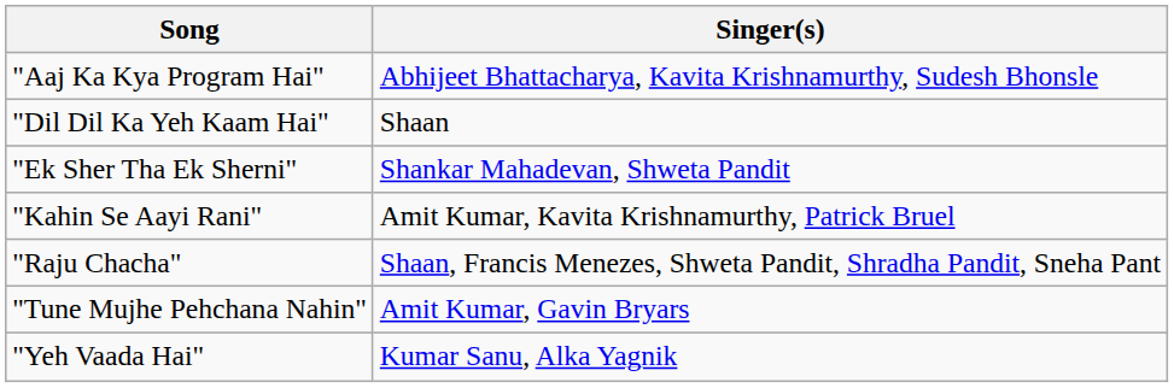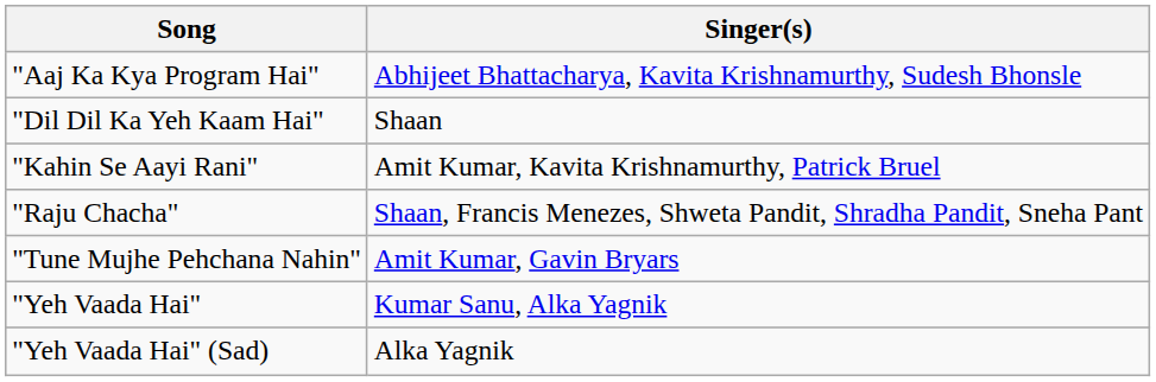 <table class="wikitable" style="font-size:95%;">
 <tr>
 <th>Song</th>
 <th>Singer(s)</th>
 </tr>
 <tr>
 <td>"Aaj Ka Kya Program Hai"</td>
 <td><a href='#'>Abhijeet Bhattacharya</a>, <a href='#'>Kavita Krishnamurthy</a>, <a href='#'>Sudesh Bhonsle</a></td>
 </tr>
 <tr>
 <td>"Dil Dil Ka Yeh Kaam Hai"</td>
 <td>Shaan</td>
-</tr>
-<tr>
-<td>"Ek Sher Tha Ek Sherni"</td>
-<td><a href='#'>Shankar Mahadevan</a>, <a href='#'>Shweta Pandit</a></td>
 </tr>
 <tr>
 <td>"Kahin Se Aayi Rani"</td>
 <td>Amit Kumar, Kavita Krishnamurthy, <a href='#'>Patrick Bruel</a></td>
 </tr>
 <tr>
 <td>"Raju Chacha"</td>
 <td><a href='#'>Shaan</a>, Francis Menezes, Shweta Pandit, <a href='#'>Shradha Pandit</a>, Sneha Pant</td>
 </tr>
 <tr>
 <td>"Tune Mujhe Pehchana Nahin"</td>
 <td><a href='#'>Amit Kumar</a>, <a href='#'>Gavin Bryars</a></td>
 </tr>
 <tr>
 <td>"Yeh Vaada Hai"</td>
 <td><a href='#'>Kumar Sanu</a>, <a href='#'>Alka Yagnik</a></td>
 </tr>
+<tr>
+<td>"Yeh Vaada Hai" (Sad)</td>
+<td>Alka Yagnik</td>
+</tr>
 </table>
